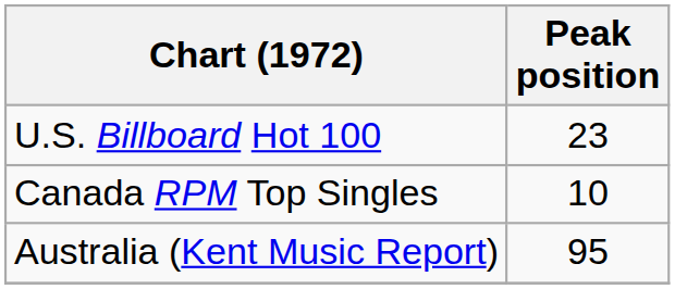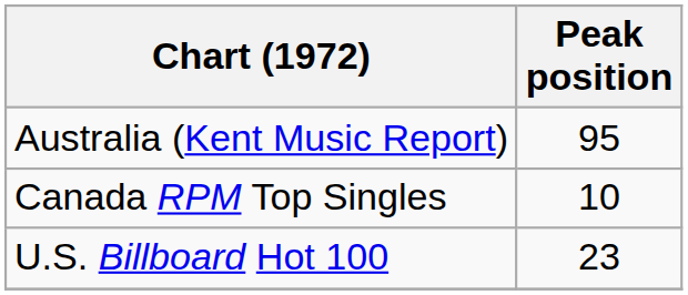 <table class="wikitable sortable">
 <tr>
 <th>Chart (1972)</th>
 <th>Peak<br>position</th>
 </tr>
 <tr>
-<td>U.S. <em><a href='#'>Billboard</a></em> <a href='#'>Hot 100</a></td>
-<td style="text-align:center;">23</td>
+<td>Australia (<a href='#'>Kent Music Report</a>)</td>
+<td style="text-align:center;">95</td>
 </tr>
 <tr>
 <td>Canada <em><a href='#'>RPM</a></em> Top Singles</td>
 <td style="text-align:center;">10</td>
 </tr>
 <tr>
-<td>Australia (<a href='#'>Kent Music Report</a>)</td>
-<td style="text-align:center;">95</td>
+<td>U.S. <em><a href='#'>Billboard</a></em> <a href='#'>Hot 100</a></td>
+<td style="text-align:center;">23</td>
 </tr>
 <tr>
 </tr>
 </table>
